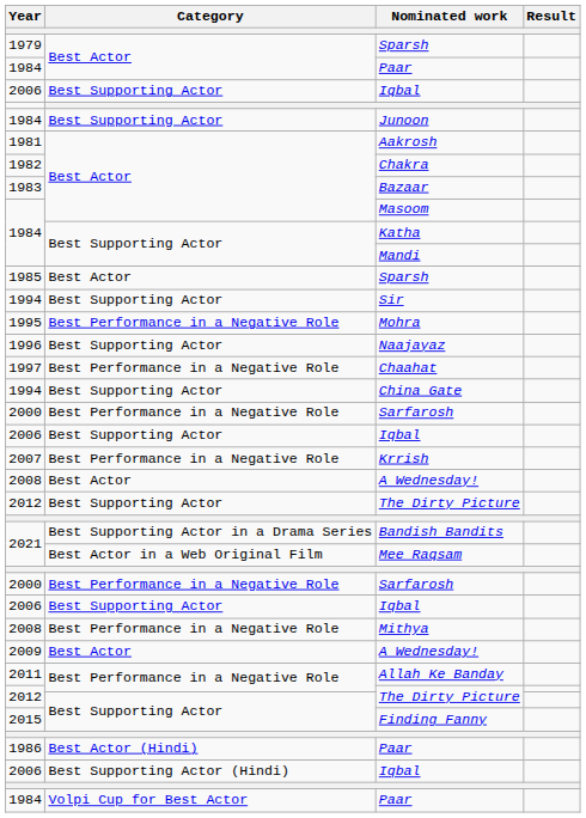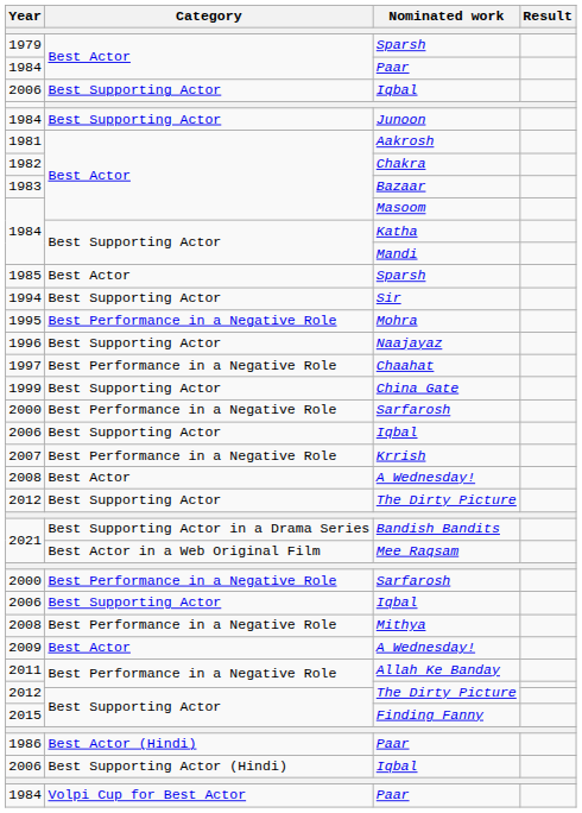 <table class="wikitable">
 <tr>
 <th>Year</th>
 <th>Category</th>
 <th>Nominated work</th>
 <th>Result</th>
 </tr>
 <tr>
 <th colspan="4" scope="col"></th>
 </tr>
 <tr>
 <td>1979</td>
 <td rowspan="2"><a href='#'>Best Actor</a></td>
 <td><em><a href='#'>Sparsh</a></em></td>
 <td></td>
 </tr>
 <tr>
 <td>1984</td>
 <td><em><a href='#'>Paar</a></em></td>
 <td></td>
 </tr>
 <tr>
 <td>2006</td>
 <td><a href='#'>Best Supporting Actor</a></td>
 <td><em><a href='#'>Iqbal</a></em></td>
 <td></td>
 </tr>
 <tr>
 <td></td>
 <th colspan="3" scope="col"></th>
 </tr>
 <tr>
 <td>1984</td>
 <td><a href='#'>Best Supporting Actor</a></td>
 <td><em><a href='#'>Junoon</a></em></td>
 <td></td>
 </tr>
 <tr>
 <td>1981</td>
 <td rowspan="4"><a href='#'>Best Actor</a></td>
 <td><em><a href='#'>Aakrosh</a></em></td>
 <td></td>
 </tr>
 <tr>
 <td>1982</td>
 <td><em><a href='#'>Chakra</a></em></td>
 <td></td>
 </tr>
 <tr>
 <td>1983</td>
 <td><em><a href='#'>Bazaar</a></em></td>
 <td></td>
 </tr>
 <tr>
 <td rowspan="3">1984</td>
 <td><em><a href='#'>Masoom</a></em></td>
 <td></td>
 </tr>
 <tr>
 <td rowspan="2">Best Supporting Actor</td>
 <td><em><a href='#'>Katha</a></em></td>
 <td></td>
 </tr>
 <tr>
 <td><em><a href='#'>Mandi</a></em></td>
 <td></td>
 </tr>
 <tr>
 <td>1985</td>
 <td>Best Actor</td>
 <td><em><a href='#'>Sparsh</a></em></td>
 <td></td>
 </tr>
 <tr>
 <td>1994</td>
 <td>Best Supporting Actor</td>
 <td><em><a href='#'>Sir</a></em></td>
 <td></td>
 </tr>
 <tr>
 <td>1995</td>
 <td><a href='#'>Best Performance in a Negative Role</a></td>
 <td><em><a href='#'>Mohra</a></em></td>
 <td></td>
 </tr>
 <tr>
 <td>1996</td>
 <td>Best Supporting Actor</td>
 <td><em><a href='#'>Naajayaz</a></em></td>
 <td></td>
 </tr>
 <tr>
 <td>1997</td>
 <td>Best Performance in a Negative Role</td>
 <td><em><a href='#'>Chaahat</a></em></td>
 <td></td>
 </tr>
 <tr>
-<td>1994</td>
+<td>1999</td>
 <td>Best Supporting Actor</td>
 <td><em><a href='#'>China Gate</a></em></td>
 <td></td>
 </tr>
 <tr>
 <td>2000</td>
 <td>Best Performance in a Negative Role</td>
 <td><em><a href='#'>Sarfarosh</a></em></td>
 <td></td>
 </tr>
 <tr>
 <td>2006</td>
 <td>Best Supporting Actor</td>
 <td><em><a href='#'>Iqbal</a></em></td>
 <td></td>
 </tr>
 <tr>
 <td>2007</td>
 <td>Best Performance in a Negative Role</td>
 <td><em><a href='#'>Krrish</a></em></td>
 <td></td>
 </tr>
 <tr>
 <td>2008</td>
 <td>Best Actor</td>
 <td><em><a href='#'>A Wednesday!</a></em></td>
 <td></td>
 </tr>
 <tr>
 <td>2012</td>
 <td>Best Supporting Actor</td>
 <td><em><a href='#'>The Dirty Picture</a></em></td>
 <td></td>
 </tr>
 <tr>
 <th colspan="4" scope="col"></th>
 </tr>
 <tr>
 <td rowspan="2">2021</td>
 <td>Best Supporting Actor in a Drama Series</td>
 <td><em><a href='#'>Bandish Bandits</a></em></td>
 <td></td>
 </tr>
 <tr>
 <td>Best Actor in a Web Original Film</td>
 <td><em><a href='#'>Mee Raqsam</a></em></td>
 <td></td>
 </tr>
 <tr>
 <th colspan="4" scope="col"></th>
 </tr>
 <tr>
 <td>2000</td>
 <td><a href='#'>Best Performance in a Negative Role</a></td>
 <td><em><a href='#'>Sarfarosh</a></em></td>
 <td></td>
 </tr>
 <tr>
 <td>2006</td>
 <td><a href='#'>Best Supporting Actor</a></td>
 <td><em><a href='#'>Iqbal</a></em></td>
 <td></td>
 </tr>
 <tr>
 <td>2008</td>
 <td>Best Performance in a Negative Role</td>
 <td><em><a href='#'>Mithya</a></em></td>
 <td></td>
 </tr>
 <tr>
 <td>2009</td>
 <td><a href='#'>Best Actor</a></td>
 <td><em><a href='#'>A Wednesday!</a></em></td>
 <td></td>
 </tr>
 <tr>
 <td>2011</td>
 <td rowspan="2">Best Performance in a Negative Role</td>
 <td><em><a href='#'>Allah Ke Banday</a></em></td>
 <td></td>
 </tr>
 <tr>
 <td rowspan="2">2012</td>
 <td rowspan="2"><em><a href='#'>The Dirty Picture</a></em></td>
 <td></td>
 </tr>
 <tr>
 <td rowspan="2">Best Supporting Actor</td>
 <td></td>
 </tr>
 <tr>
 <td>2015</td>
 <td><em><a href='#'>Finding Fanny</a></em></td>
 <td></td>
 </tr>
 <tr>
 <th colspan="4" scope="col"></th>
 </tr>
 <tr>
 <td>1986</td>
 <td><a href='#'>Best Actor (Hindi)</a></td>
 <td><em><a href='#'>Paar</a></em></td>
 <td></td>
 </tr>
 <tr>
 <td>2006</td>
 <td>Best Supporting Actor (Hindi)</td>
 <td><em><a href='#'>Iqbal</a></em></td>
 <td></td>
 </tr>
 <tr>
 <th colspan="4" scope="col"></th>
 </tr>
 <tr>
 <td>1984</td>
 <td><a href='#'>Volpi Cup for Best Actor</a></td>
 <td><em><a href='#'>Paar</a></em></td>
 <td></td>
 </tr>
 </table>
